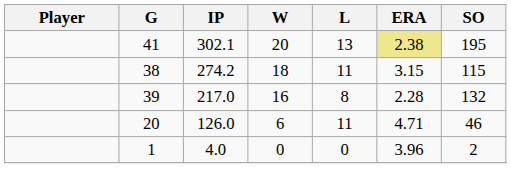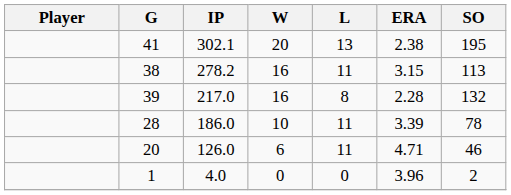 <table class="wikitable sortable">
 <tr>
 <th bgcolor="#DDDDFF" width="16%">Player</th>
 <th bgcolor="#DDDDFF" width="9%">G</th>
 <th bgcolor="#DDDDFF" width="9%">IP</th>
 <th bgcolor="#DDDDFF" width="9%">W</th>
 <th bgcolor="#DDDDFF" width="9%">L</th>
 <th bgcolor="#DDDDFF" width="9%">ERA</th>
 <th bgcolor="#DDDDFF" width="9%">SO</th>
 </tr>
 <tr align="center">
 <td></td>
 <td>41</td>
 <td>302.1</td>
 <td>20</td>
 <td>13</td>
-<td style="background: khaki;">2.38</td>
+<td>2.38</td>
 <td>195</td>
 </tr>
 <tr align="center">
 <td></td>
 <td>38</td>
-<td>274.2</td>
-<td>18</td>
+<td>278.2</td>
+<td>16</td>
 <td>11</td>
 <td>3.15</td>
-<td>115</td>
+<td>113</td>
 </tr>
 <tr align="center">
 <td></td>
 <td>39</td>
 <td>217.0</td>
 <td>16</td>
 <td>8</td>
 <td>2.28</td>
 <td>132</td>
+</tr>
+<tr align="center">
+<td></td>
+<td>28</td>
+<td>186.0</td>
+<td>10</td>
+<td>11</td>
+<td>3.39</td>
+<td>78</td>
 </tr>
 <tr align="center">
 <td></td>
 <td>20</td>
 <td>126.0</td>
 <td>6</td>
 <td>11</td>
 <td>4.71</td>
 <td>46</td>
 </tr>
 <tr align=center>
 <td></td>
 <td>1</td>
 <td>4.0</td>
 <td>0</td>
 <td>0</td>
 <td>3.96</td>
 <td>2</td>
 </tr>
 <tr align="center">
 </tr>
 </table>
